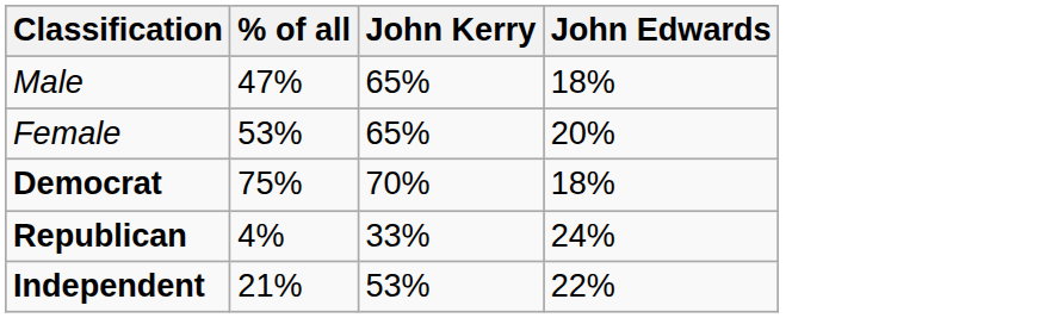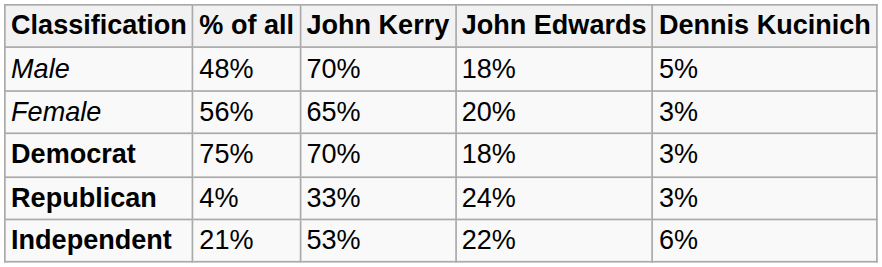 <table class="wikitable">
 <tr>
 <th>Classification</th>
 <th>% of all</th>
 <th>John Kerry</th>
 <th>John Edwards</th>
+<th>Dennis Kucinich</th>
 </tr>
 <tr>
 <td><em>Male</em></td>
-<td>47%</td>
-<td>65%</td>
+<td>48%</td>
+<td>70%</td>
 <td>18%</td>
+<td>5%</td>
 </tr>
 <tr>
 <td><em>Female</em></td>
-<td>53%</td>
+<td>56%</td>
 <td>65%</td>
 <td>20%</td>
+<td>3%</td>
 </tr>
 <tr>
 <td><strong>Democrat </strong></td>
 <td>75%</td>
 <td>70%</td>
 <td>18%</td>
+<td>3%</td>
 </tr>
 <tr>
 <td><strong>Republican</strong></td>
 <td>4%</td>
 <td>33%</td>
 <td>24%</td>
+<td>3%</td>
 </tr>
 <tr>
 <td><strong>Independent</strong></td>
 <td>21%</td>
 <td>53%</td>
 <td>22%</td>
+<td>6%</td>
 </tr>
 </table>
